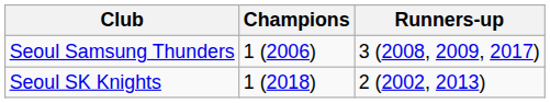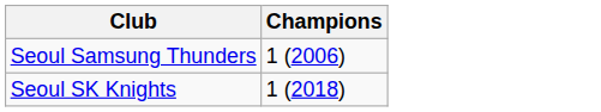 <table class="wikitable">
 <tr>
 <th>Club</th>
 <th>Champions</th>
-<th>Runners-up</th>
 </tr>
 <tr>
 <td><a href='#'>Seoul Samsung Thunders</a></td>
 <td>1 (<a href='#'>2006</a>)</td>
-<td>3 (<a href='#'>2008</a>, <a href='#'>2009</a>, <a href='#'>2017</a>)</td>
 </tr>
 <tr>
 <td><a href='#'>Seoul SK Knights</a></td>
 <td>1 (<a href='#'>2018</a>)</td>
-<td>2 (<a href='#'>2002</a>, <a href='#'>2013</a>)</td>
 </tr>
 </table>
